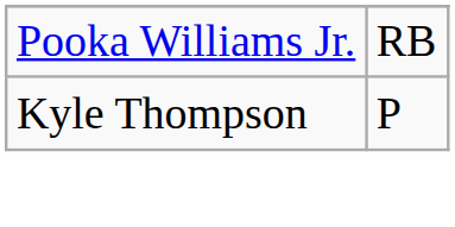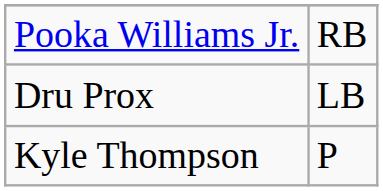 <table class="wikitable">
 <tr>
 </tr>
 <tr>
 <td><a href='#'>Pooka Williams Jr.</a></td>
 <td>RB</td>
 </tr>
 <tr>
+<td>Dru Prox</td>
+<td>LB</td>
+</tr>
+<tr>
 <td>Kyle Thompson</td>
 <td>P</td>
 </tr>
 </table>
